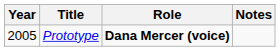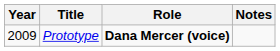 <table class="wikitable sortable">
 <tr>
 <th scope="col">Year</th>
 <th scope="col">Title</th>
 <th scope="col">Role</th>
 <th scope="col" class="unsortable">Notes</th>
 </tr>
 <tr>
-<td>2005</td>
+<td>2009</td>
 <td scope="row"><em><a href='#'>Prototype</a></em></td>
 <td><strong>Dana Mercer (voice)</strong></td>
 <td></td>
 </tr>
 </table>
